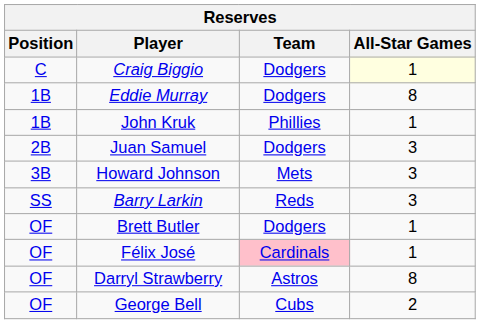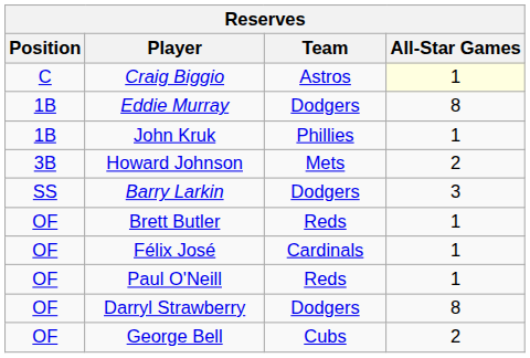 <table class="wikitable" style="font-size: 100%; text-align:center;">
 <tr>
 <th colspan="4">Reserves</th>
 </tr>
 <tr>
 <th>Position</th>
 <th width="150">Player</th>
 <th width="100">Team</th>
 <th>All-Star Games</th>
 </tr>
 <tr>
 <td><a href='#'>C</a></td>
 <td><em><a href='#'>Craig Biggio</a></em></td>
-<td><a href='#'>Dodgers</a></td>
+<td><a href='#'>Astros</a></td>
 <td style="background: lightyellow;">1</td>
 </tr>
 <tr>
 <td><a href='#'>1B</a></td>
 <td><em><a href='#'>Eddie Murray</a></em></td>
 <td><a href='#'>Dodgers</a></td>
 <td>8</td>
 </tr>
 <tr>
 <td><a href='#'>1B</a></td>
 <td><a href='#'>John Kruk</a></td>
 <td><a href='#'>Phillies</a></td>
 <td>1</td>
 </tr>
 <tr>
-<td><a href='#'>2B</a></td>
-<td><a href='#'>Juan Samuel</a></td>
-<td><a href='#'>Dodgers</a></td>
-<td>3</td>
-</tr>
-<tr>
 <td><a href='#'>3B</a></td>
 <td><a href='#'>Howard Johnson</a></td>
 <td><a href='#'>Mets</a></td>
-<td>3</td>
+<td>2</td>
 </tr>
 <tr>
 <td><a href='#'>SS</a></td>
 <td><em><a href='#'>Barry Larkin</a></em></td>
-<td><a href='#'>Reds</a></td>
+<td><a href='#'>Dodgers</a></td>
 <td>3</td>
 </tr>
 <tr>
 <td><a href='#'>OF</a></td>
 <td><a href='#'>Brett Butler</a></td>
-<td><a href='#'>Dodgers</a></td>
+<td><a href='#'>Reds</a></td>
 <td>1</td>
 </tr>
 <tr>
 <td><a href='#'>OF</a></td>
 <td><a href='#'>Félix José</a></td>
-<td style="background: pink;"><a href='#'>Cardinals</a></td>
+<td><a href='#'>Cardinals</a></td>
+<td>1</td>
+</tr>
+<tr>
+<td><a href='#'>OF</a></td>
+<td><a href='#'>Paul O'Neill</a></td>
+<td><a href='#'>Reds</a></td>
 <td>1</td>
 </tr>
 <tr>
 <td><a href='#'>OF</a></td>
 <td><a href='#'>Darryl Strawberry</a></td>
-<td><a href='#'>Astros</a></td>
+<td><a href='#'>Dodgers</a></td>
 <td>8</td>
 </tr>
 <tr>
 <td><a href='#'>OF</a></td>
 <td><a href='#'>George Bell</a></td>
 <td><a href='#'>Cubs</a></td>
 <td>2</td>
 </tr>
 </table>
